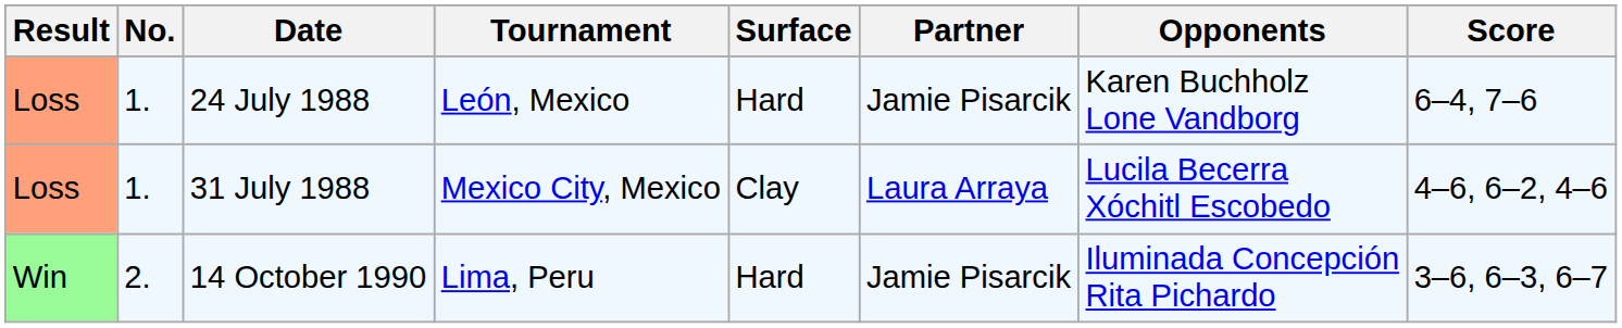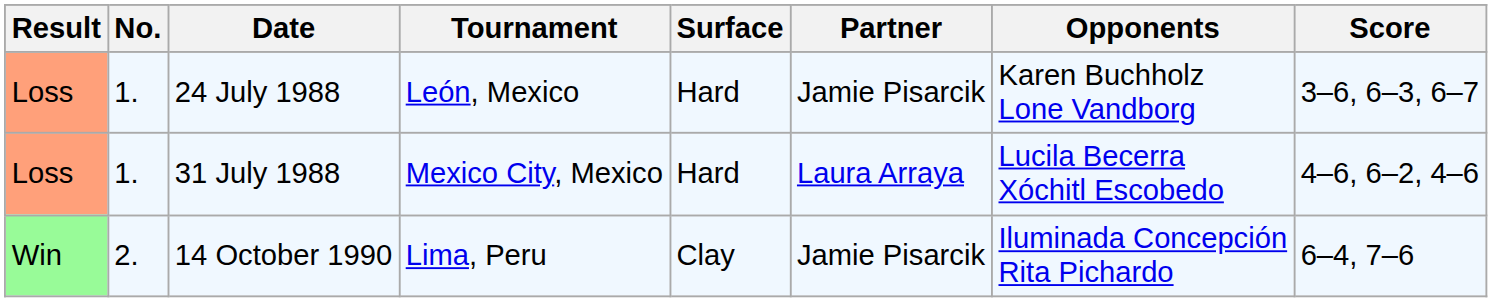 <table class="sortable wikitable" style=font-size:97%>
 <tr>
 <th>Result</th>
 <th>No.</th>
 <th>Date</th>
 <th>Tournament</th>
 <th>Surface</th>
 <th>Partner</th>
 <th>Opponents</th>
 <th>Score</th>
 </tr>
 <tr style="background:#f0f8ff;">
 <td style="background:#ffa07a;">Loss</td>
 <td>1.</td>
 <td>24 July 1988</td>
 <td><a href='#'>León</a>, Mexico</td>
 <td>Hard</td>
 <td> Jamie Pisarcik</td>
 <td> Karen Buchholz <br>  <a href='#'>Lone Vandborg</a></td>
-<td>6–4, 7–6</td>
+<td>3–6, 6–3, 6–7</td>
 </tr>
 <tr style="background:#f0f8ff;">
 <td style="background:#ffa07a;">Loss</td>
 <td>1.</td>
 <td>31 July 1988</td>
 <td><a href='#'>Mexico City</a>, Mexico</td>
-<td>Clay</td>
+<td>Hard</td>
 <td> <a href='#'>Laura Arraya</a></td>
 <td> <a href='#'>Lucila Becerra</a> <br>  <a href='#'>Xóchitl Escobedo</a></td>
 <td>4–6, 6–2, 4–6</td>
 </tr>
 <tr style="background:#f0f8ff;">
 <td style="background:#98fb98;">Win</td>
 <td>2.</td>
 <td>14 October 1990</td>
 <td><a href='#'>Lima</a>, Peru</td>
-<td>Hard</td>
+<td>Clay</td>
 <td> Jamie Pisarcik</td>
 <td> <a href='#'>Iluminada Concepción</a> <br>  <a href='#'>Rita Pichardo</a></td>
-<td>3–6, 6–3, 6–7</td>
+<td>6–4, 7–6</td>
 </tr>
 </table>
